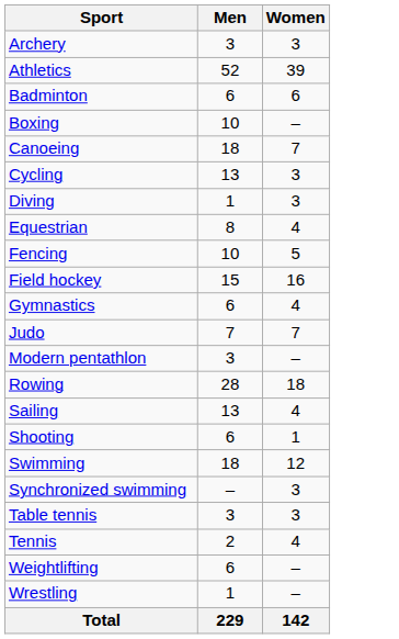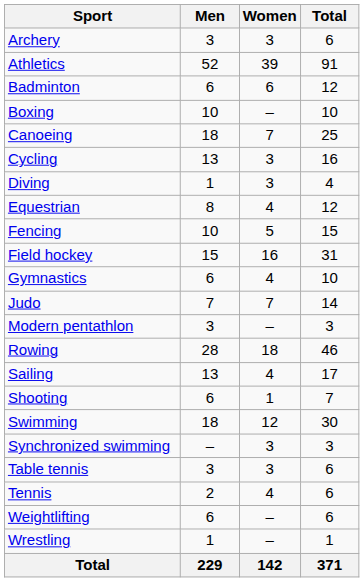 <table class="wikitable sortable" style="text-align:center;">
 <tr>
 <th width=180>Sport</th>
 <th width=55>Men</th>
 <th width=55>Women</th>
+<th width=55>Total</th>
 </tr>
 <tr>
 <td align=left><a href='#'>Archery</a></td>
 <td>3</td>
 <td>3</td>
+<td>6</td>
 </tr>
 <tr>
 <td align=left><a href='#'>Athletics</a></td>
 <td>52</td>
 <td>39</td>
+<td>91</td>
 </tr>
 <tr>
 <td align=left><a href='#'>Badminton</a></td>
 <td>6</td>
 <td>6</td>
+<td>12</td>
 </tr>
 <tr>
 <td align=left><a href='#'>Boxing</a></td>
 <td>10</td>
 <td>–</td>
+<td>10</td>
 </tr>
 <tr>
 <td align=left><a href='#'>Canoeing</a></td>
 <td>18</td>
 <td>7</td>
+<td>25</td>
 </tr>
 <tr>
 <td align=left><a href='#'>Cycling</a></td>
 <td>13</td>
 <td>3</td>
+<td>16</td>
 </tr>
 <tr>
 <td align=left><a href='#'>Diving</a></td>
 <td>1</td>
 <td>3</td>
+<td>4</td>
 </tr>
 <tr>
 <td align=left><a href='#'>Equestrian</a></td>
 <td>8</td>
 <td>4</td>
+<td>12</td>
 </tr>
 <tr>
 <td align=left><a href='#'>Fencing</a></td>
 <td>10</td>
 <td>5</td>
+<td>15</td>
 </tr>
 <tr>
 <td align=left><a href='#'>Field hockey</a></td>
 <td>15</td>
 <td>16</td>
+<td>31</td>
 </tr>
 <tr>
 <td align=left><a href='#'>Gymnastics</a></td>
 <td>6</td>
 <td>4</td>
+<td>10</td>
 </tr>
 <tr>
 <td align=left><a href='#'>Judo</a></td>
 <td>7</td>
 <td>7</td>
+<td>14</td>
 </tr>
 <tr>
 <td align=left><a href='#'>Modern pentathlon</a></td>
 <td>3</td>
 <td>–</td>
+<td>3</td>
 </tr>
 <tr>
 <td align=left><a href='#'>Rowing</a></td>
 <td>28</td>
 <td>18</td>
+<td>46</td>
 </tr>
 <tr>
 <td align=left><a href='#'>Sailing</a></td>
 <td>13</td>
 <td>4</td>
+<td>17</td>
 </tr>
 <tr>
 <td align=left><a href='#'>Shooting</a></td>
 <td>6</td>
 <td>1</td>
+<td>7</td>
 </tr>
 <tr>
 <td align=left><a href='#'>Swimming</a></td>
 <td>18</td>
 <td>12</td>
+<td>30</td>
 </tr>
 <tr>
 <td align=left><a href='#'>Synchronized swimming</a></td>
 <td>–</td>
+<td>3</td>
 <td>3</td>
 </tr>
 <tr>
 <td align=left><a href='#'>Table tennis</a></td>
 <td>3</td>
 <td>3</td>
+<td>6</td>
 </tr>
 <tr>
 <td align=left><a href='#'>Tennis</a></td>
 <td>2</td>
 <td>4</td>
+<td>6</td>
 </tr>
 <tr>
 <td align=left><a href='#'>Weightlifting</a></td>
 <td>6</td>
 <td>–</td>
+<td>6</td>
 </tr>
 <tr>
 <td align=left><a href='#'>Wrestling</a></td>
 <td>1</td>
 <td>–</td>
+<td>1</td>
 </tr>
 <tr>
 <th>Total</th>
 <th>229</th>
 <th>142</th>
+<th>371</th>
 </tr>
 </table>
